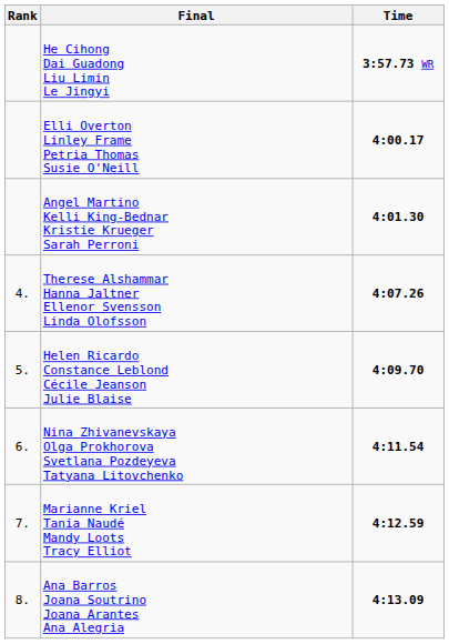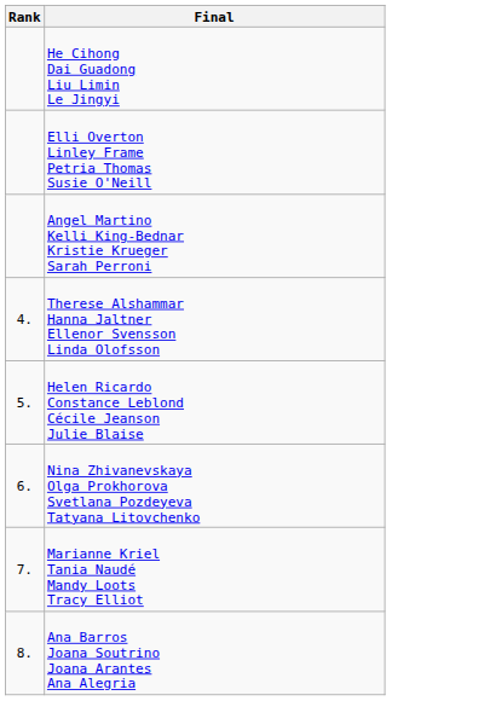 <table class="wikitable">
 <tr>
 <th>Rank</th>
 <th style="width: 25em">Final</th>
-<th style="width: 7em">Time</th>
 </tr>
 <tr>
 <td align="center"></td>
 <td><strong></strong><br><a href='#'>He Cihong</a><br><a href='#'>Dai Guadong</a><br><a href='#'>Liu Limin</a><br><a href='#'>Le Jingyi</a></td>
-<td align="center"><strong>3:57.73</strong> <small><a href='#'>WR</a></small></td>
 </tr>
 <tr>
 <td align="center"></td>
 <td><strong></strong><br><a href='#'>Elli Overton</a><br><a href='#'>Linley Frame</a><br><a href='#'>Petria Thomas</a><br><a href='#'>Susie O'Neill</a></td>
-<td align="center"><strong>4:00.17</strong></td>
 </tr>
 <tr>
 <td align="center"></td>
 <td><strong></strong><br><a href='#'>Angel Martino</a><br><a href='#'>Kelli King-Bednar</a><br><a href='#'>Kristie Krueger</a><br><a href='#'>Sarah Perroni</a></td>
-<td align="center"><strong>4:01.30</strong></td>
 </tr>
 <tr>
 <td align="center">4.</td>
 <td><strong></strong><br><a href='#'>Therese Alshammar</a><br><a href='#'>Hanna Jaltner</a><br><a href='#'>Ellenor Svensson</a><br><a href='#'>Linda Olofsson</a></td>
-<td align="center"><strong>4:07.26</strong></td>
 </tr>
 <tr>
 <td align="center">5.</td>
 <td><strong></strong><br><a href='#'>Helen Ricardo</a><br><a href='#'>Constance Leblond</a><br><a href='#'>Cécile Jeanson</a><br><a href='#'>Julie Blaise</a></td>
-<td align="center"><strong>4:09.70</strong></td>
 </tr>
 <tr>
 <td align="center">6.</td>
 <td><strong></strong><br><a href='#'>Nina Zhivanevskaya</a><br><a href='#'>Olga Prokhorova</a><br><a href='#'>Svetlana Pozdeyeva</a><br><a href='#'>Tatyana Litovchenko</a></td>
-<td align="center"><strong>4:11.54</strong></td>
 </tr>
 <tr>
 <td align="center">7.</td>
 <td><strong></strong><br><a href='#'>Marianne Kriel</a><br><a href='#'>Tania Naudé</a><br><a href='#'>Mandy Loots</a><br><a href='#'>Tracy Elliot</a></td>
-<td align="center"><strong>4:12.59</strong></td>
 </tr>
 <tr>
 <td align="center">8.</td>
 <td><strong></strong><br><a href='#'>Ana Barros</a><br><a href='#'>Joana Soutrino</a><br><a href='#'>Joana Arantes</a><br><a href='#'>Ana Alegria</a></td>
-<td align="center"><strong>4:13.09</strong></td>
 </tr>
 </table>
